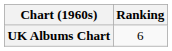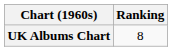 <table class="wikitable plainrowheaders" style="text-align:center">
 <tr>
 <th scope="col">Chart (1960s)</th>
 <th scope="col">Ranking</th>
 </tr>
 <tr>
 <th scope="row" align="left">UK Albums Chart</th>
-<td style="text-align:center;">6</td>
+<td style="text-align:center;">8</td>
 </tr>
 </table>
